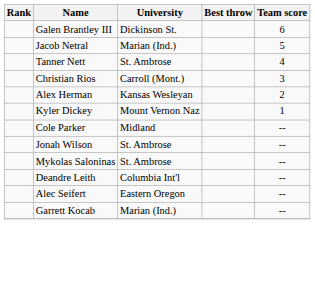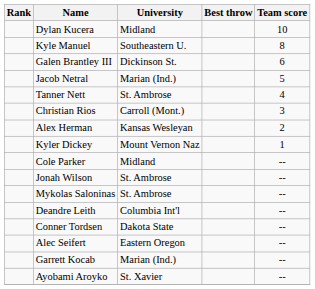 <table class="wikitable sortable" style="text-align:center">
 <tr>
 <th>Rank</th>
 <th>Name</th>
 <th>University</th>
 <th>Best throw</th>
 <th>Team score</th>
+</tr>
+<tr>
+<td></td>
+<td align=left>Dylan Kucera</td>
+<td align="left">Midland</td>
+<td><strong></strong></td>
+<td>10</td>
+</tr>
+<tr>
+<td></td>
+<td align=left>Kyle Manuel</td>
+<td align="left">Southeastern U.</td>
+<td><strong></strong></td>
+<td>8</td>
 </tr>
 <tr>
 <td></td>
 <td align=left>Galen Brantley III</td>
 <td align="left">Dickinson St.</td>
 <td><strong></strong></td>
 <td>6</td>
 </tr>
 <tr>
 <td></td>
 <td align=left>Jacob Netral</td>
 <td align="left">Marian (Ind.)</td>
 <td><strong></strong></td>
 <td>5</td>
 </tr>
 <tr>
 <td></td>
 <td align=left>Tanner Nett</td>
 <td align="left">St. Ambrose</td>
 <td><strong></strong></td>
 <td>4</td>
 </tr>
 <tr>
 <td></td>
 <td align=left>Christian Rios</td>
 <td align="left">Carroll (Mont.)</td>
 <td><strong></strong></td>
 <td>3</td>
 </tr>
 <tr>
 <td></td>
 <td align=left>Alex Herman</td>
 <td align="left">Kansas Wesleyan</td>
 <td><strong></strong></td>
 <td>2</td>
 </tr>
 <tr>
 <td></td>
 <td align=left>Kyler Dickey</td>
 <td align="left">Mount Vernon Naz</td>
 <td><strong></strong></td>
 <td>1</td>
 </tr>
 <tr>
 <td></td>
 <td align=left>Cole Parker</td>
 <td align="left">Midland</td>
 <td><strong></strong></td>
 <td>--</td>
 </tr>
 <tr>
 <td></td>
 <td align=left>Jonah Wilson</td>
 <td align="left">St. Ambrose</td>
 <td><strong></strong></td>
 <td>--</td>
 </tr>
 <tr>
 <td></td>
 <td align=left>Mykolas Saloninas</td>
 <td align="left">St. Ambrose</td>
 <td><strong></strong></td>
 <td>--</td>
 </tr>
 <tr>
 <td></td>
 <td align=left>Deandre Leith</td>
 <td align="left">Columbia Int'l</td>
 <td><strong></strong></td>
 <td>--</td>
 </tr>
 <tr>
 <td></td>
+<td align=left>Conner Tordsen</td>
+<td align="left">Dakota State</td>
+<td><strong></strong></td>
+<td>--</td>
+</tr>
+<tr>
+<td></td>
 <td align=left>Alec Seifert</td>
 <td align="left">Eastern Oregon</td>
 <td><strong></strong></td>
 <td>--</td>
 </tr>
 <tr>
 <td></td>
 <td align=left>Garrett Kocab</td>
 <td align="left">Marian (Ind.)</td>
 <td><strong></strong></td>
 <td>--</td>
 </tr>
 <tr>
+<td></td>
+<td align=left>Ayobami Aroyko</td>
+<td align="left">St. Xavier</td>
+<td><strong></strong></td>
+<td>--</td>
+</tr>
+<tr>
 </tr>
 </table>
